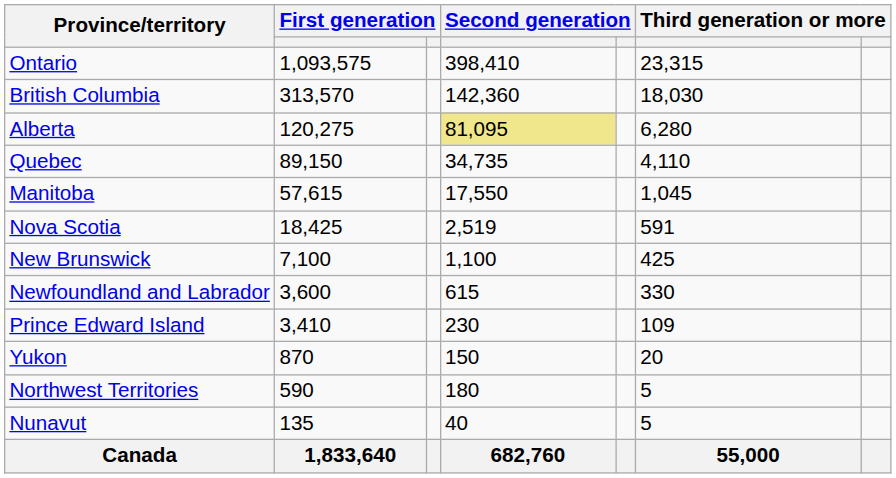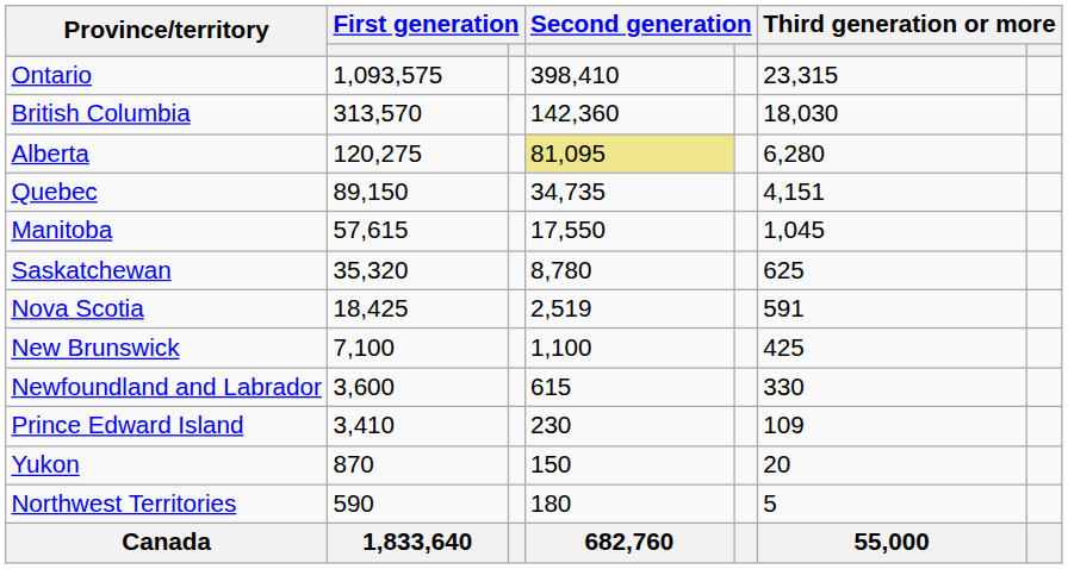 <table class="wikitable sortable">
 <tr>
 <th rowspan="2">Province/territory</th>
 <th colspan="2"><a href='#'>First generation</a></th>
 <th colspan="2"><a href='#'>Second generation</a></th>
 <th colspan="2">Third generation or more</th>
 </tr>
 <tr>
 <th><a href='#'></a></th>
 <th></th>
 <th></th>
 <th></th>
 <th></th>
 <th></th>
 </tr>
 <tr>
 <td><a href='#'>Ontario</a></td>
 <td>1,093,575</td>
 <td></td>
 <td>398,410</td>
 <td></td>
 <td>23,315</td>
 <td></td>
 </tr>
 <tr>
 <td><a href='#'>British Columbia</a></td>
 <td>313,570</td>
 <td></td>
 <td>142,360</td>
 <td></td>
 <td>18,030</td>
 <td></td>
 </tr>
 <tr>
 <td><a href='#'>Alberta</a></td>
 <td>120,275</td>
 <td></td>
 <td style="background: khaki;">81,095</td>
 <td></td>
 <td>6,280</td>
 <td></td>
 </tr>
 <tr>
 <td><a href='#'>Quebec</a></td>
 <td>89,150</td>
 <td></td>
 <td>34,735</td>
 <td></td>
-<td>4,110</td>
+<td>4,151</td>
 <td></td>
 </tr>
 <tr>
 <td><a href='#'>Manitoba</a></td>
 <td>57,615</td>
 <td></td>
 <td>17,550</td>
 <td></td>
 <td>1,045</td>
+<td></td>
+</tr>
+<tr>
+<td><a href='#'>Saskatchewan</a></td>
+<td>35,320</td>
+<td></td>
+<td>8,780</td>
+<td></td>
+<td>625</td>
 <td></td>
 </tr>
 <tr>
 <td><a href='#'>Nova Scotia</a></td>
 <td>18,425</td>
 <td></td>
 <td>2,519</td>
 <td></td>
 <td>591</td>
 <td></td>
 </tr>
 <tr>
 <td><a href='#'>New Brunswick</a></td>
 <td>7,100</td>
 <td></td>
 <td>1,100</td>
 <td></td>
 <td>425</td>
 <td></td>
 </tr>
 <tr>
 <td><a href='#'>Newfoundland and Labrador</a></td>
 <td>3,600</td>
 <td></td>
 <td>615</td>
 <td></td>
 <td>330</td>
 <td></td>
 </tr>
 <tr>
 <td><a href='#'>Prince Edward Island</a></td>
 <td>3,410</td>
 <td></td>
 <td>230</td>
 <td></td>
 <td>109</td>
 <td></td>
 </tr>
 <tr>
 <td><a href='#'>Yukon</a></td>
 <td>870</td>
 <td></td>
 <td>150</td>
 <td></td>
 <td>20</td>
 <td></td>
 </tr>
 <tr>
 <td><a href='#'>Northwest Territories</a></td>
 <td>590</td>
 <td></td>
 <td>180</td>
 <td></td>
 <td>5</td>
 <td></td>
 </tr>
 <tr>
-<td><a href='#'>Nunavut</a></td>
-<td>135</td>
-<td></td>
-<td>40</td>
-<td></td>
-<td>5</td>
-<td></td>
-</tr>
-<tr>
 <th>Canada</th>
 <th>1,833,640</th>
 <th></th>
 <th>682,760</th>
 <th></th>
 <th>55,000</th>
 <th></th>
 </tr>
 </table>
